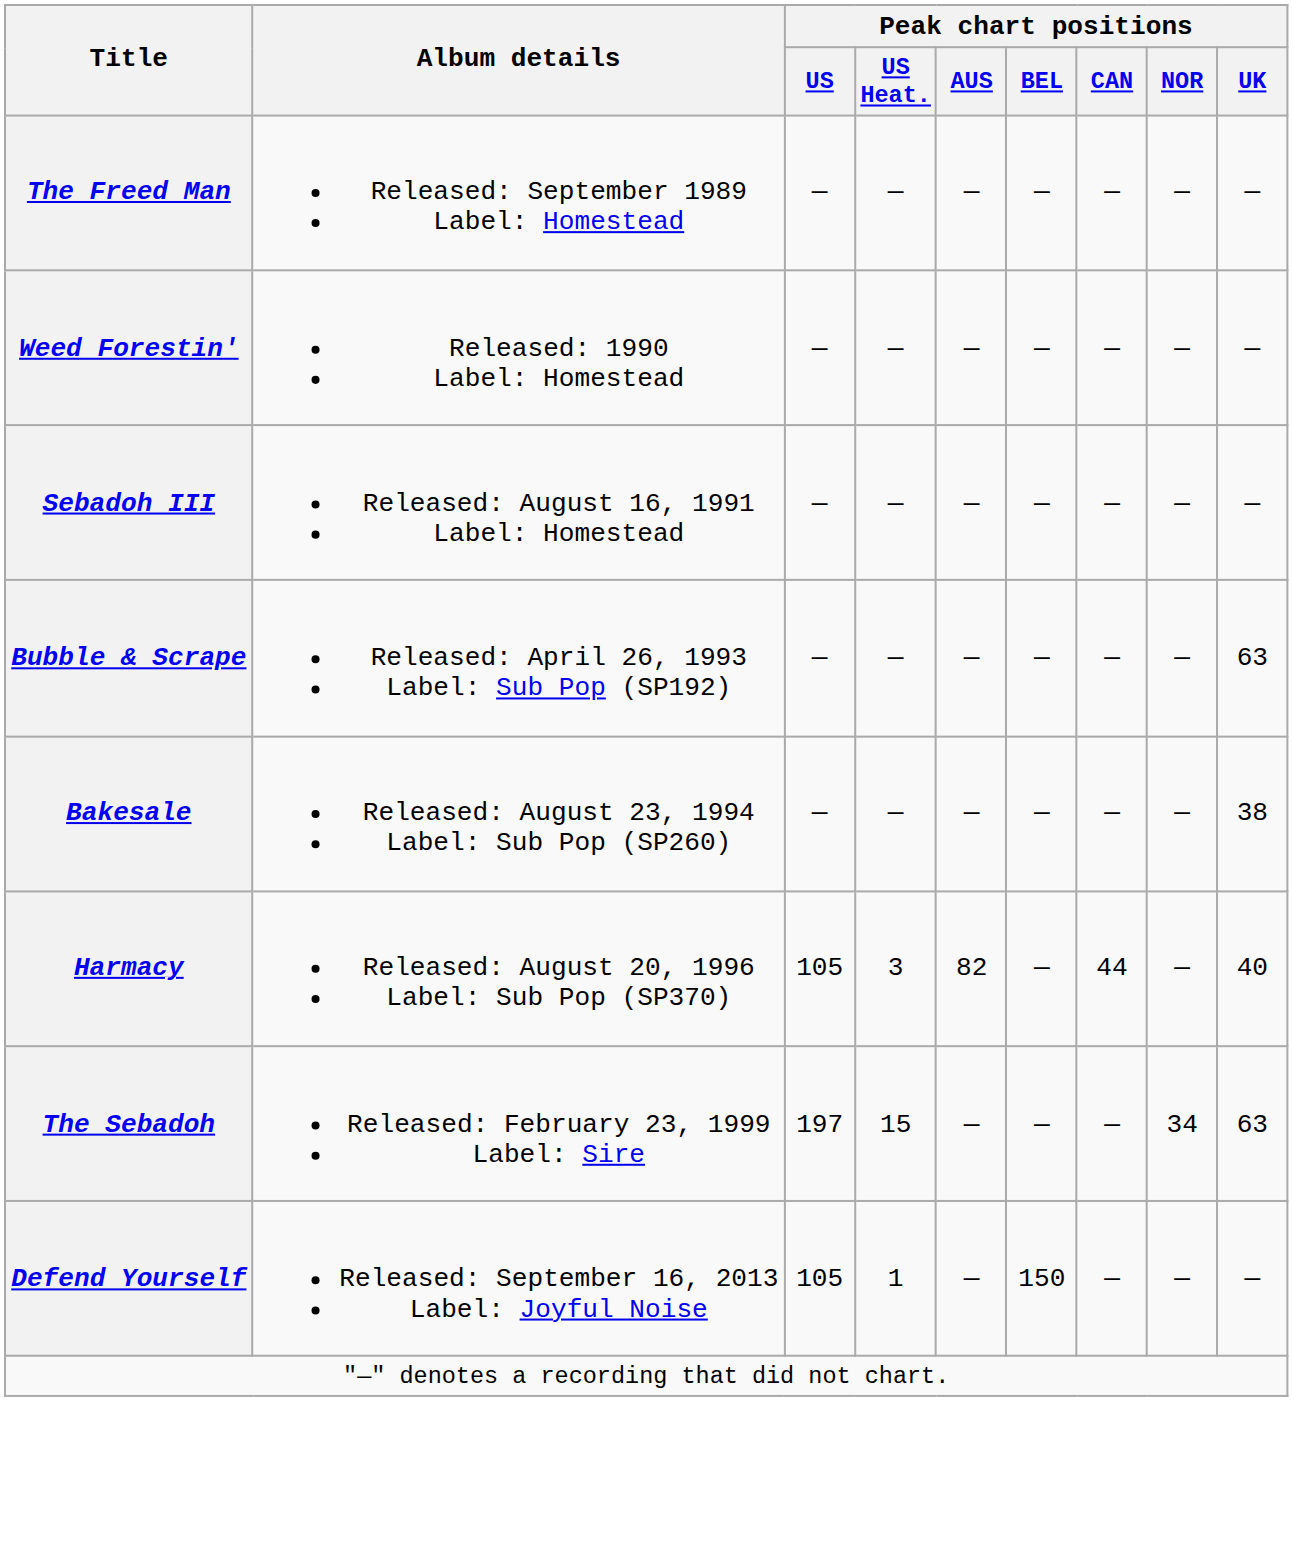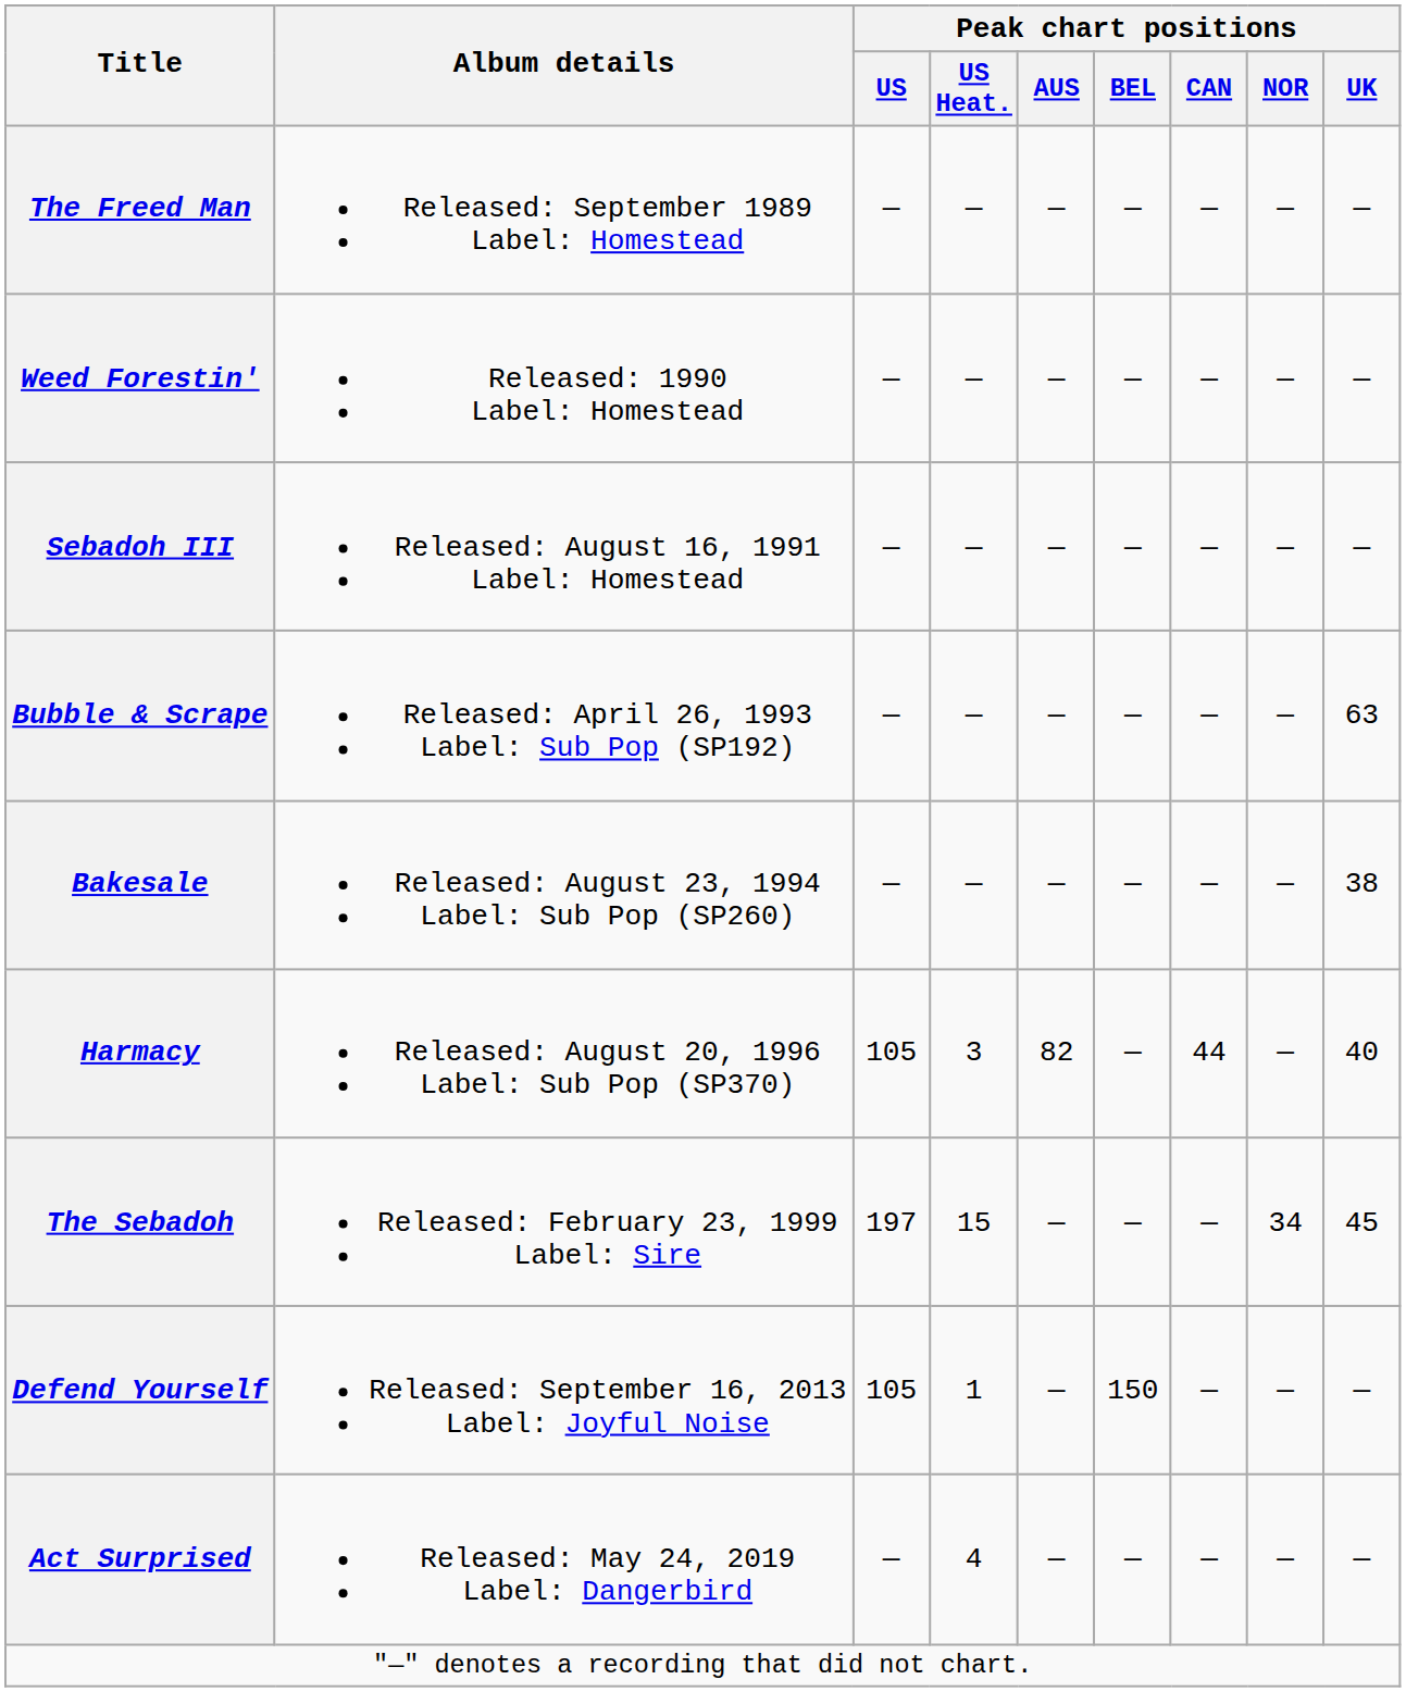 <table class="wikitable plainrowheaders" style="text-align:center;">
 <tr>
 <th rowspan="2" scope="col">Title</th>
 <th rowspan="2" scope="col">Album details</th>
 <th colspan="7" scope="col">Peak chart positions</th>
 </tr>
 <tr>
 <th scope="col" style="width:2.5em;font-size:90%;"><a href='#'>US</a><br></th>
 <th scope="col" style="width:2.5em;font-size:90%;"><a href='#'>US<br>Heat.</a><br></th>
 <th scope="col" style="width:2.5em;font-size:90%;"><a href='#'>AUS</a><br></th>
 <th scope="col" style="width:2.5em;font-size:90%;"><a href='#'>BEL</a><br></th>
 <th scope="col" style="width:2.5em;font-size:90%;"><a href='#'>CAN</a><br></th>
 <th scope="col" style="width:2.5em;font-size:90%;"><a href='#'>NOR</a><br></th>
 <th scope="col" style="width:2.5em;font-size:90%;"><a href='#'>UK</a><br></th>
 </tr>
 <tr>
 <th scope="row"><em><a href='#'>The Freed Man</a></em></th>
 <td><br><ul><li>Released: September 1989</li><li>Label: <a href='#'>Homestead</a></li></ul></td>
 <td>—</td>
 <td>—</td>
 <td>—</td>
 <td>—</td>
 <td>—</td>
 <td>—</td>
 <td>—</td>
 </tr>
 <tr>
 <th scope="row"><em><a href='#'>Weed Forestin'</a></em></th>
 <td><br><ul><li>Released: 1990</li><li>Label: Homestead</li></ul></td>
 <td>—</td>
 <td>—</td>
 <td>—</td>
 <td>—</td>
 <td>—</td>
 <td>—</td>
 <td>—</td>
 </tr>
 <tr>
 <th scope="row"><em><a href='#'>Sebadoh III</a></em></th>
 <td><br><ul><li>Released: August 16, 1991</li><li>Label: Homestead</li></ul></td>
 <td>—</td>
 <td>—</td>
 <td>—</td>
 <td>—</td>
 <td>—</td>
 <td>—</td>
 <td>—</td>
 </tr>
 <tr>
 <th scope="row"><em><a href='#'>Bubble & Scrape</a></em></th>
 <td><br><ul><li>Released: April 26, 1993</li><li>Label: <a href='#'>Sub Pop</a>  (SP192)</li></ul></td>
 <td>—</td>
 <td>—</td>
 <td>—</td>
 <td>—</td>
 <td>—</td>
 <td>—</td>
 <td>63</td>
 </tr>
 <tr>
 <th scope="row"><em><a href='#'>Bakesale</a></em></th>
 <td><br><ul><li>Released: August 23, 1994</li><li>Label: Sub Pop (SP260)</li></ul></td>
 <td>—</td>
 <td>—</td>
 <td>—</td>
 <td>—</td>
 <td>—</td>
 <td>—</td>
 <td>38</td>
 </tr>
 <tr>
 <th scope="row"><em><a href='#'>Harmacy</a></em></th>
 <td><br><ul><li>Released: August 20, 1996</li><li>Label: Sub Pop (SP370)</li></ul></td>
 <td>105</td>
 <td>3</td>
 <td>82</td>
 <td>—</td>
 <td>44</td>
 <td>—</td>
 <td>40</td>
 </tr>
 <tr>
 <th scope="row"><em><a href='#'>The Sebadoh</a></em></th>
 <td><br><ul><li>Released: February 23, 1999</li><li>Label: <a href='#'>Sire</a></li></ul></td>
 <td>197</td>
 <td>15</td>
 <td>—</td>
 <td>—</td>
 <td>—</td>
 <td>34</td>
-<td>63</td>
+<td>45</td>
 </tr>
 <tr>
 <th scope="row"><em><a href='#'>Defend Yourself</a></em></th>
 <td><br><ul><li>Released: September 16, 2013</li><li>Label: <a href='#'>Joyful Noise</a></li></ul></td>
 <td>105</td>
 <td>1</td>
 <td>—</td>
 <td>150</td>
 <td>—</td>
 <td>—</td>
 <td>—</td>
 </tr>
 <tr>
+<th scope="row"><em><a href='#'>Act Surprised</a></em></th>
+<td><br><ul><li>Released: May 24, 2019</li><li>Label: <a href='#'>Dangerbird</a></li></ul></td>
+<td>—</td>
+<td>4</td>
+<td>—</td>
+<td>—</td>
+<td>—</td>
+<td>—</td>
+<td>—</td>
+</tr>
+<tr>
 <td colspan="9" style="font-size:90%">"—" denotes a recording that did not chart.</td>
 </tr>
 </table>
